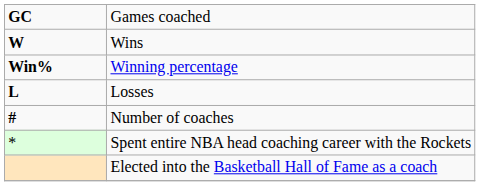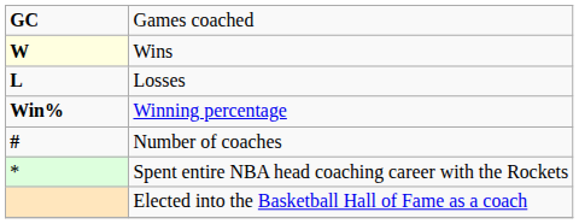 <table class="wikitable">
 <tr>
 <td><strong>GC</strong></td>
 <td>Games coached</td>
 </tr>
 <tr>
-<td><strong>W</strong></td>
+<td style="background: lightyellow;"><strong>W</strong></td>
 <td>Wins</td>
+</tr>
+<tr>
+<td><strong>L</strong></td>
+<td>Losses</td>
 </tr>
 <tr>
 <td><strong>Win%</strong></td>
 <td><a href='#'>Winning percentage</a></td>
-</tr>
-<tr>
-<td><strong>L</strong></td>
-<td>Losses</td>
 </tr>
 <tr>
 <td><strong>#</strong></td>
 <td>Number of coaches</td>
 </tr>
 <tr>
 <td style="background-color:#ddffdd; width:6em">*</td>
 <td>Spent entire NBA head coaching career with the Rockets</td>
 </tr>
 <tr>
 <td style="background-color:#FFE6BD; width:6em"></td>
 <td>Elected into the <a href='#'>Basketball Hall of Fame as a coach</a></td>
 </tr>
 <tr>
 </tr>
 </table>
